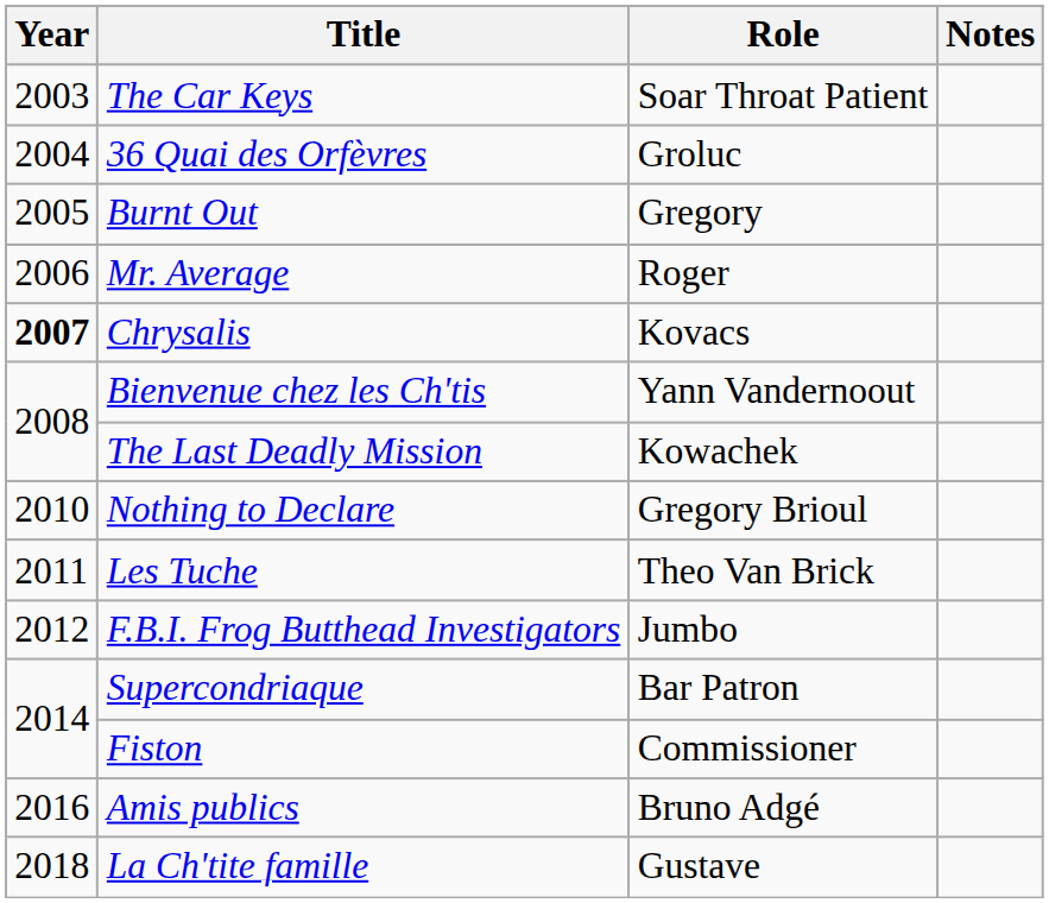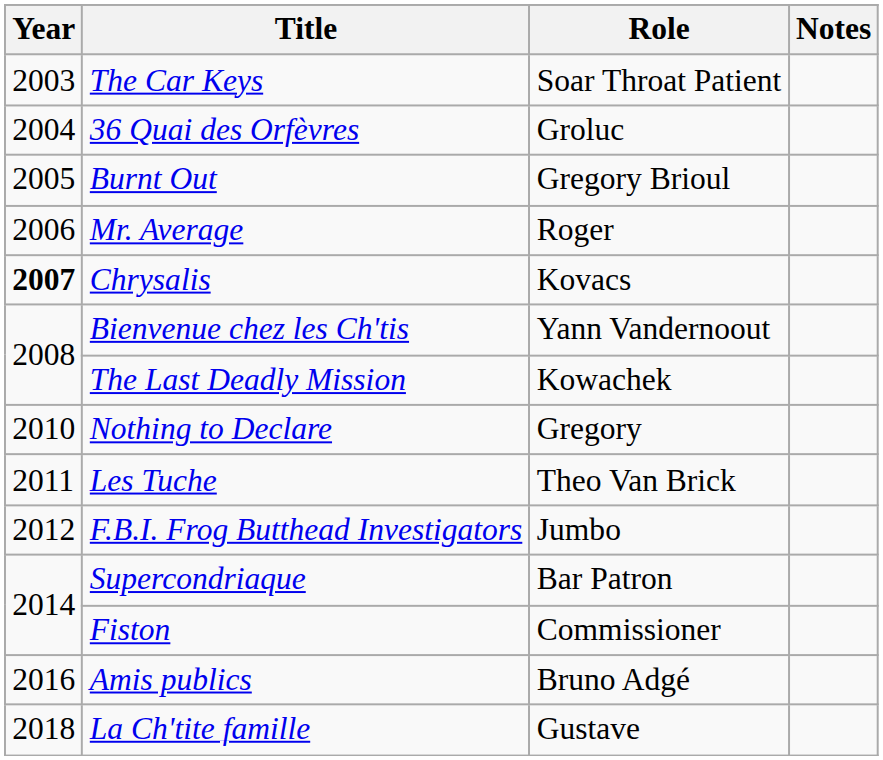 <table class="wikitable sortable">
 <tr>
 <th>Year</th>
 <th>Title</th>
 <th>Role</th>
 <th class="unsortable">Notes</th>
 </tr>
 <tr>
 <td>2003</td>
 <td><em><a href='#'>The Car Keys</a></em></td>
 <td>Soar Throat Patient</td>
 <td></td>
 </tr>
 <tr>
 <td>2004</td>
 <td><em><a href='#'>36 Quai des Orfèvres</a></em></td>
 <td>Groluc</td>
 <td></td>
 </tr>
 <tr>
 <td>2005</td>
 <td><em><a href='#'>Burnt Out</a></em></td>
-<td>Gregory</td>
+<td>Gregory Brioul</td>
 <td></td>
 </tr>
 <tr>
 <td>2006</td>
 <td><em><a href='#'>Mr. Average</a></em></td>
 <td>Roger</td>
 <td></td>
 </tr>
 <tr>
 <td><strong>2007</strong></td>
 <td><em><a href='#'>Chrysalis</a></em></td>
 <td>Kovacs</td>
 <td></td>
 </tr>
 <tr>
 <td rowspan="2">2008</td>
 <td><em><a href='#'>Bienvenue chez les Ch'tis</a></em></td>
 <td>Yann Vandernoout</td>
 <td></td>
 </tr>
 <tr>
 <td><em><a href='#'>The Last Deadly Mission</a></em></td>
 <td>Kowachek</td>
 <td></td>
 </tr>
 <tr>
 <td>2010</td>
 <td><em><a href='#'>Nothing to Declare</a></em></td>
-<td>Gregory Brioul</td>
+<td>Gregory</td>
 <td></td>
 </tr>
 <tr>
 <td>2011</td>
 <td><em><a href='#'>Les Tuche</a></em></td>
 <td>Theo Van Brick</td>
 <td></td>
 </tr>
 <tr>
 <td>2012</td>
 <td><em><a href='#'>F.B.I. Frog Butthead Investigators</a></em></td>
 <td>Jumbo</td>
 <td></td>
 </tr>
 <tr>
 <td rowspan="2">2014</td>
 <td><em><a href='#'>Supercondriaque</a></em></td>
 <td>Bar Patron</td>
 <td></td>
 </tr>
 <tr>
 <td><em><a href='#'>Fiston</a></em></td>
 <td>Commissioner</td>
 <td></td>
 </tr>
 <tr>
 <td>2016</td>
 <td><em><a href='#'>Amis publics</a></em></td>
 <td>Bruno Adgé</td>
 <td></td>
 </tr>
 <tr>
 <td>2018</td>
 <td><em><a href='#'>La Ch'tite famille</a></em></td>
 <td>Gustave</td>
 <td></td>
 </tr>
 </table>
